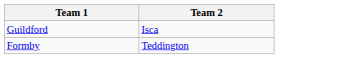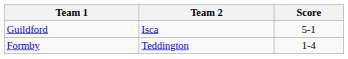 <table class="wikitable" style="font-size: 100%">
 <tr>
 <th width=200>Team 1</th>
 <th width=200>Team 2</th>
+<th width=100>Score</th>
 </tr>
 <tr>
 <td><a href='#'>Guildford</a></td>
 <td><a href='#'>Isca</a></td>
+<td align=center>5-1</td>
 </tr>
 <tr>
 <td><a href='#'>Formby</a></td>
 <td><a href='#'>Teddington</a></td>
+<td align=center>1-4</td>
 </tr>
 </table>
